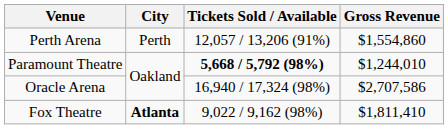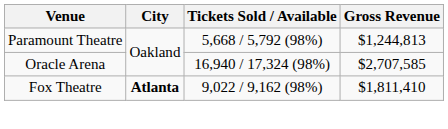 <table class="wikitable" style="text-align:center;">
 <tr>
 <th>Venue</th>
 <th>City</th>
 <th>Tickets Sold / Available</th>
 <th>Gross Revenue</th>
 </tr>
 <tr>
-<td>Perth Arena</td>
-<td>Perth</td>
-<td>12,057 / 13,206 (91%)</td>
-<td>$1,554,860</td>
-</tr>
-<tr>
 <td>Paramount Theatre</td>
 <td rowspan="2">Oakland</td>
-<td><strong>5,668 / 5,792 (98%)</strong></td>
-<td>$1,244,010</td>
+<td>5,668 / 5,792 (98%)</td>
+<td>$1,244,813</td>
 </tr>
 <tr>
 <td>Oracle Arena</td>
 <td>16,940 / 17,324 (98%)</td>
-<td>$2,707,586</td>
+<td>$2,707,585</td>
 </tr>
 <tr>
 <td>Fox Theatre</td>
 <td><strong>Atlanta</strong></td>
 <td>9,022 / 9,162 (98%)</td>
 <td>$1,811,410</td>
 </tr>
 </table>
